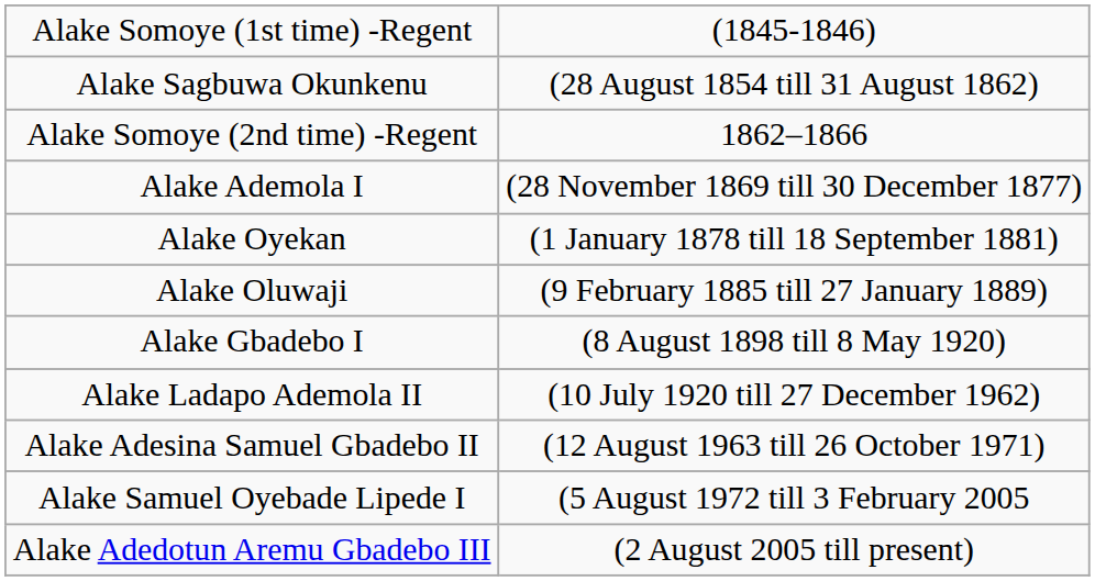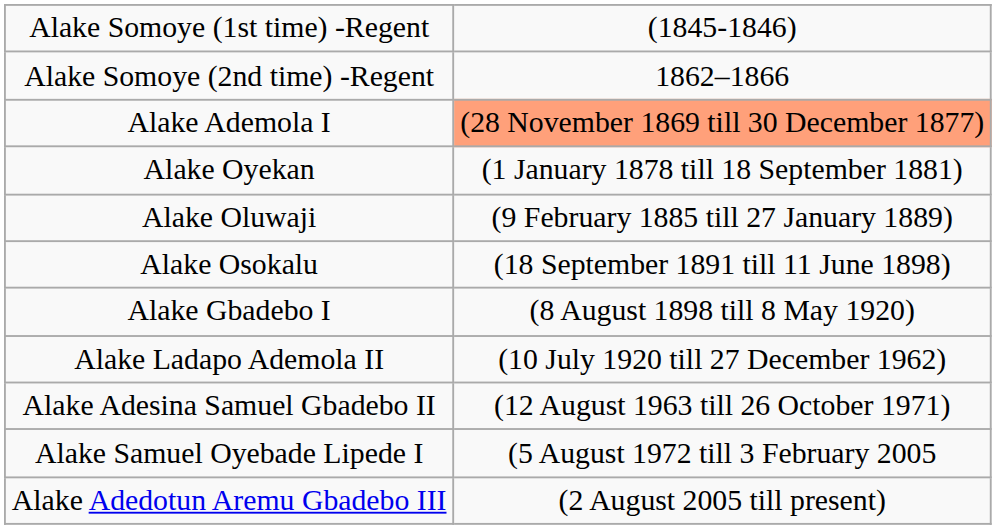 <table class="wikitable" style="text-align:center">
 <tr>
 <td>Alake Somoye (1st time) -Regent</td>
 <td>(1845-1846)</td>
-</tr>
-<tr>
-<td>Alake Sagbuwa Okunkenu</td>
-<td>(28 August 1854 till 31 August 1862)</td>
 </tr>
 <tr>
 <td>Alake Somoye (2nd time) -Regent</td>
 <td>1862–1866</td>
 </tr>
 <tr>
 <td>Alake Ademola I</td>
-<td>(28 November 1869 till 30 December 1877)</td>
+<td style="background: lightsalmon;">(28 November 1869 till 30 December 1877)</td>
 </tr>
 <tr>
 <td>Alake Oyekan</td>
 <td>(1 January 1878 till 18 September 1881)</td>
 </tr>
 <tr>
 <td>Alake Oluwaji</td>
 <td>(9 February 1885 till 27 January 1889)</td>
+</tr>
+<tr>
+<td>Alake Osokalu</td>
+<td>(18 September 1891 till 11 June 1898)</td>
 </tr>
 <tr>
 <td>Alake Gbadebo I</td>
 <td>(8 August 1898 till 8 May 1920)</td>
 </tr>
 <tr>
 <td>Alake Ladapo Ademola II</td>
 <td>(10 July 1920 till 27 December 1962)</td>
 </tr>
 <tr>
 <td>Alake Adesina Samuel Gbadebo II</td>
 <td>(12 August 1963 till 26 October 1971)</td>
 </tr>
 <tr>
 <td>Alake Samuel Oyebade Lipede I</td>
 <td>(5 August 1972 till 3 February 2005</td>
 </tr>
 <tr>
 <td>Alake <a href='#'>Adedotun Aremu Gbadebo III</a></td>
 <td>(2 August 2005 till present)</td>
 </tr>
 </table>
